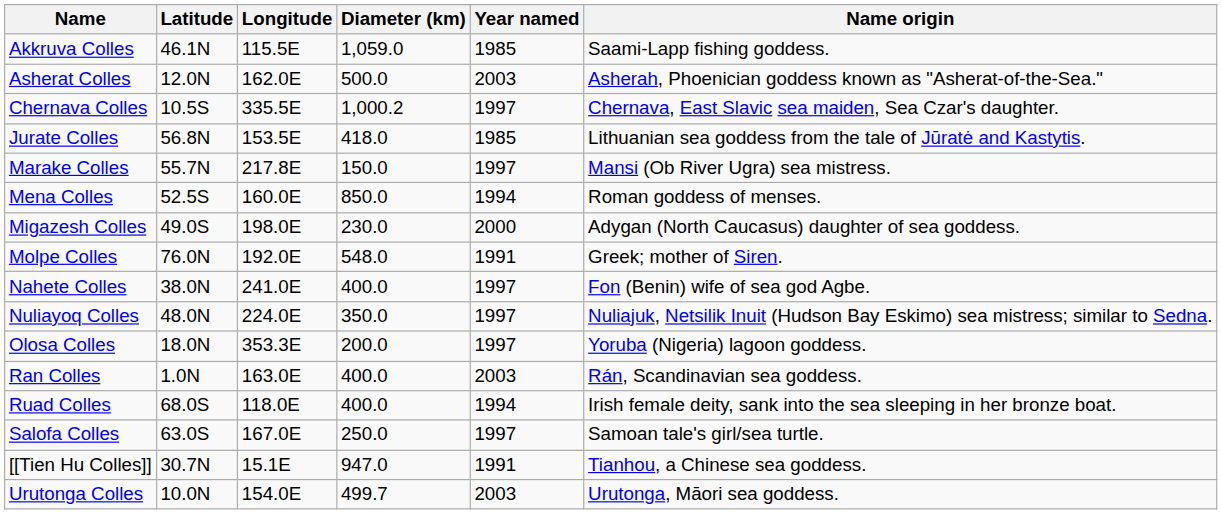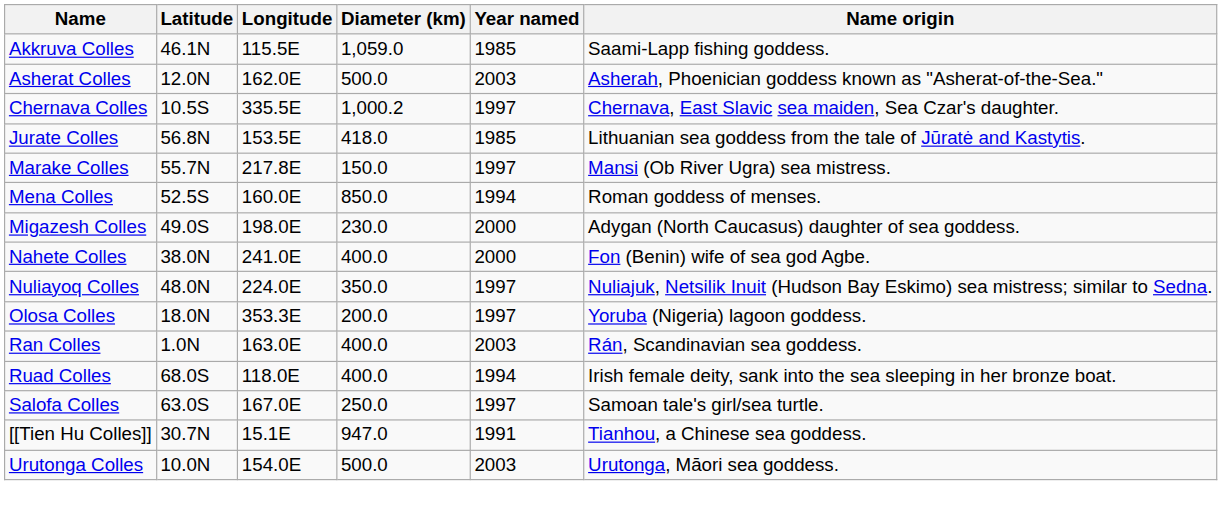 <table class="wikitable sortable">
 <tr>
 <th>Name</th>
 <th>Latitude</th>
 <th>Longitude</th>
 <th>Diameter (km)</th>
 <th>Year named</th>
 <th>Name origin</th>
 </tr>
 <tr>
 <td><a href='#'>Akkruva Colles</a></td>
 <td>46.1N</td>
 <td>115.5E</td>
 <td>1,059.0</td>
 <td>1985</td>
 <td>Saami-Lapp fishing goddess.</td>
 </tr>
 <tr>
 <td><a href='#'>Asherat Colles</a></td>
 <td>12.0N</td>
 <td>162.0E</td>
 <td>500.0</td>
 <td>2003</td>
 <td><a href='#'>Asherah</a>, Phoenician goddess known as "Asherat-of-the-Sea."</td>
 </tr>
 <tr>
 <td><a href='#'>Chernava Colles</a></td>
 <td>10.5S</td>
 <td>335.5E</td>
 <td>1,000.2</td>
 <td>1997</td>
 <td><a href='#'>Chernava</a>, <a href='#'>East Slavic</a> <a href='#'>sea maiden</a>, Sea Czar's daughter.</td>
 </tr>
 <tr>
 <td><a href='#'>Jurate Colles</a></td>
 <td>56.8N</td>
 <td>153.5E</td>
 <td>418.0</td>
 <td>1985</td>
 <td>Lithuanian sea goddess from the tale of <a href='#'>Jūratė and Kastytis</a>.</td>
 </tr>
 <tr>
 <td><a href='#'>Marake Colles</a></td>
 <td>55.7N</td>
 <td>217.8E</td>
 <td>150.0</td>
 <td>1997</td>
 <td><a href='#'>Mansi</a> (Ob River Ugra) sea mistress.</td>
 </tr>
 <tr>
 <td><a href='#'>Mena Colles</a></td>
 <td>52.5S</td>
 <td>160.0E</td>
 <td>850.0</td>
 <td>1994</td>
 <td>Roman goddess of menses.</td>
 </tr>
 <tr>
 <td><a href='#'>Migazesh Colles</a></td>
 <td>49.0S</td>
 <td>198.0E</td>
 <td>230.0</td>
 <td>2000</td>
 <td>Adygan (North Caucasus) daughter of sea goddess.</td>
 </tr>
 <tr>
-<td><a href='#'>Molpe Colles</a></td>
-<td>76.0N</td>
-<td>192.0E</td>
-<td>548.0</td>
-<td>1991</td>
-<td>Greek; mother of <a href='#'>Siren</a>.</td>
-</tr>
-<tr>
 <td><a href='#'>Nahete Colles</a></td>
 <td>38.0N</td>
 <td>241.0E</td>
 <td>400.0</td>
-<td>1997</td>
+<td>2000</td>
 <td><a href='#'>Fon</a> (Benin) wife of sea god Agbe.</td>
 </tr>
 <tr>
 <td><a href='#'>Nuliayoq Colles</a></td>
 <td>48.0N</td>
 <td>224.0E</td>
 <td>350.0</td>
 <td>1997</td>
 <td><a href='#'>Nuliajuk</a>, <a href='#'>Netsilik Inuit</a> (Hudson Bay Eskimo) sea mistress; similar to <a href='#'>Sedna</a>.</td>
 </tr>
 <tr>
 <td><a href='#'>Olosa Colles</a></td>
 <td>18.0N</td>
 <td>353.3E</td>
 <td>200.0</td>
 <td>1997</td>
 <td><a href='#'>Yoruba</a> (Nigeria) lagoon goddess.</td>
 </tr>
 <tr>
 <td><a href='#'>Ran Colles</a></td>
 <td>1.0N</td>
 <td>163.0E</td>
 <td>400.0</td>
 <td>2003</td>
 <td><a href='#'>Rán</a>, Scandinavian sea goddess.</td>
 </tr>
 <tr>
 <td><a href='#'>Ruad Colles</a></td>
 <td>68.0S</td>
 <td>118.0E</td>
 <td>400.0</td>
 <td>1994</td>
 <td>Irish female deity, sank into the sea sleeping in her bronze boat.</td>
 </tr>
 <tr>
 <td><a href='#'>Salofa Colles</a></td>
 <td>63.0S</td>
 <td>167.0E</td>
 <td>250.0</td>
 <td>1997</td>
 <td>Samoan tale's girl/sea turtle.</td>
 </tr>
 <tr>
 <td>[[Tien Hu Colles]]</td>
 <td>30.7N</td>
 <td>15.1E</td>
 <td>947.0</td>
 <td>1991</td>
 <td><a href='#'>Tianhou</a>, a Chinese sea goddess.</td>
 </tr>
 <tr>
 <td><a href='#'>Urutonga Colles</a></td>
 <td>10.0N</td>
 <td>154.0E</td>
-<td>499.7</td>
+<td>500.0</td>
 <td>2003</td>
 <td><a href='#'>Urutonga</a>, Māori sea goddess.</td>
 </tr>
 </table>
